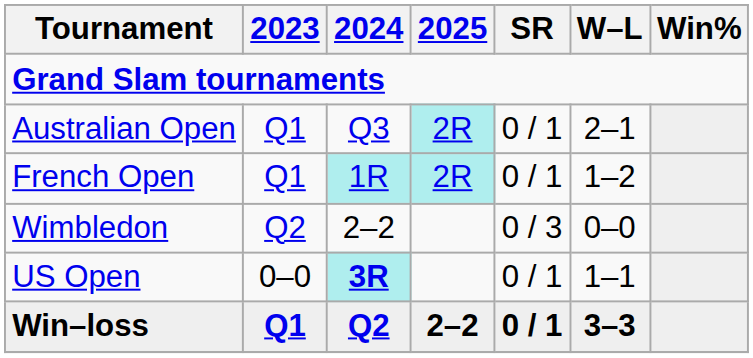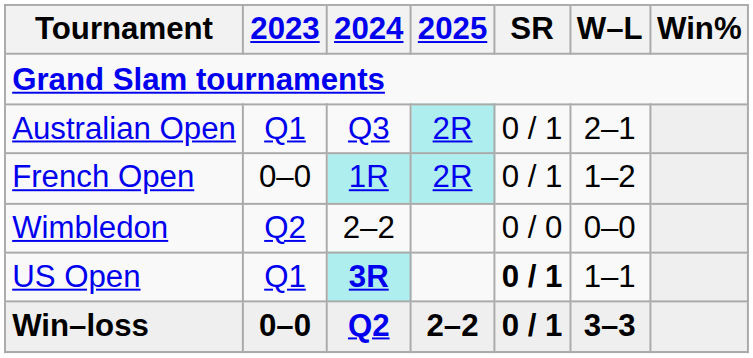 <table class=wikitable style=text-align:center;>
 <tr>
 <th>Tournament</th>
 <th><a href='#'>2023</a></th>
 <th><a href='#'>2024</a></th>
 <th><a href='#'>2025</a></th>
 <th>SR</th>
 <th>W–L</th>
 <th>Win%</th>
 </tr>
 <tr>
 <td colspan=8 align="left"><strong><a href='#'>Grand Slam tournaments</a></strong></td>
 </tr>
 <tr>
 <td align=left><a href='#'>Australian Open</a></td>
 <td><a href='#'>Q1</a></td>
 <td><a href='#'>Q3</a></td>
 <td style=background:#afeeee><a href='#'>2R</a></td>
 <td>0 / 1</td>
 <td>2–1</td>
 <td bgcolor=efefef></td>
 </tr>
 <tr>
 <td align=left><a href='#'>French Open</a></td>
-<td><a href='#'>Q1</a></td>
+<td>0–0</td>
 <td style=background:#afeeee><a href='#'>1R</a></td>
 <td style=background:#afeeee><a href='#'>2R</a></td>
 <td>0 / 1</td>
 <td>1–2</td>
 <td bgcolor=efefef></td>
 </tr>
 <tr>
 <td align=left><a href='#'>Wimbledon</a></td>
 <td><a href='#'>Q2</a></td>
 <td>2–2</td>
 <td></td>
-<td>0 / 3</td>
+<td>0 / 0</td>
 <td>0–0</td>
 <td bgcolor=efefef></td>
 </tr>
 <tr>
 <td align=left><a href='#'>US Open</a></td>
-<td>0–0</td>
+<td><a href='#'>Q1</a></td>
 <td style=background:#afeeee><strong><a href='#'>3R</a></strong></td>
 <td></td>
-<td>0 / 1</td>
+<td><strong>0 / 1</strong></td>
 <td>1–1</td>
 <td bgcolor=efefef></td>
 </tr>
 <tr style=font-weight:bold;background:#efefef>
 <td style=text-align:left>Win–loss</td>
-<td><a href='#'>Q1</a></td>
+<td>0–0</td>
 <td><a href='#'>Q2</a></td>
 <td>2–2</td>
 <td>0 / 1</td>
 <td>3–3</td>
 <td bgcolor=efefef></td>
 </tr>
 <tr>
 </tr>
 </table>
